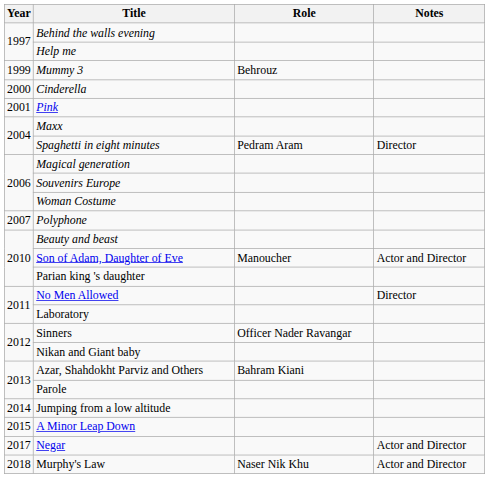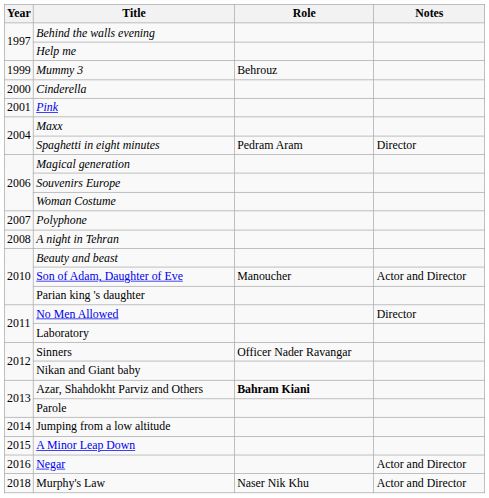 <table class="wikitable" style="width:650px">
 <tr>
 <th width="10">Year</th>
 <th>Title</th>
 <th>Role</th>
 <th>Notes</th>
 </tr>
 <tr>
 <td rowspan="2">1997</td>
 <td><em>Behind the walls evening</em></td>
 <td></td>
 <td></td>
 </tr>
 <tr>
 <td><em>Help me</em></td>
 <td></td>
 <td></td>
 </tr>
 <tr>
 <td>1999</td>
 <td><em>Mummy 3</em></td>
 <td>Behrouz</td>
 <td></td>
 </tr>
 <tr>
 <td>2000</td>
 <td><em>Cinderella</em></td>
 <td></td>
 <td></td>
 </tr>
 <tr>
 <td>2001</td>
 <td><em><a href='#'>Pink</a></em></td>
 <td></td>
 <td></td>
 </tr>
 <tr>
 <td rowspan="2">2004</td>
 <td><em>Maxx</em></td>
 <td></td>
 <td></td>
 </tr>
 <tr>
 <td><em>Spaghetti in eight minutes</em></td>
 <td>Pedram Aram</td>
 <td>Director</td>
 </tr>
 <tr>
 <td rowspan="3">2006</td>
 <td><em>Magical generation</em></td>
 <td></td>
 <td></td>
 </tr>
 <tr>
 <td><em>Souvenirs Europe</em></td>
 <td></td>
 <td></td>
 </tr>
 <tr>
 <td><em>Woman Costume</em></td>
 <td></td>
 <td></td>
 </tr>
 <tr>
 <td>2007</td>
 <td><em>Polyphone</em></td>
 <td></td>
 <td></td>
 </tr>
 <tr>
+<td>2008</td>
+<td><em>A night in Tehran</em></td>
+<td></td>
+<td></td>
+</tr>
+<tr>
 <td rowspan="3">2010</td>
 <td><em>Beauty and beast</em></td>
 <td></td>
 <td></td>
 </tr>
 <tr>
 <td><a href='#'>Son of Adam, Daughter of Eve</a><em></td>
 <td>Manoucher</td>
 <td>Actor and Director</td>
 </tr>
 <tr>
 <td></em>Parian king 's daughter<em></td>
 <td></td>
 <td></td>
 </tr>
 <tr>
 <td rowspan="2">2011</td>
 <td></em><a href='#'>No Men Allowed</a><em></td>
 <td></td>
 <td>Director</td>
 </tr>
 <tr>
 <td></em>Laboratory<em></td>
 <td></td>
 <td></td>
 </tr>
 <tr>
 <td rowspan="2">2012</td>
 <td></em>Sinners<em></td>
 <td>Officer Nader Ravangar</td>
 <td></td>
 </tr>
 <tr>
 <td></em>Nikan and Giant baby<em></td>
 <td></td>
 <td></td>
 </tr>
 <tr>
 <td rowspan="2">2013</td>
 <td></em>Azar, Shahdokht Parviz and Others<em></td>
-<td>Bahram Kiani</td>
+<td><strong>Bahram Kiani</strong></td>
 <td></td>
 </tr>
 <tr>
 <td></em>Parole<em></td>
 <td></td>
 <td></td>
 </tr>
 <tr>
 <td>2014</td>
 <td></em>Jumping from a low altitude<em></td>
 <td></td>
 <td></td>
 </tr>
 <tr>
 <td>2015</td>
 <td></em><a href='#'>A Minor Leap Down</a><em></td>
 <td></td>
 <td></td>
 </tr>
 <tr>
-<td>2017</td>
+<td>2016</td>
 <td></em><a href='#'>Negar</a><em></td>
 <td></td>
 <td>Actor and Director</td>
 </tr>
 <tr>
 <td>2018</td>
 <td></em>Murphy's Law<em></td>
 <td>Naser Nik Khu</td>
 <td>Actor and Director</td>
 </tr>
 </table>
